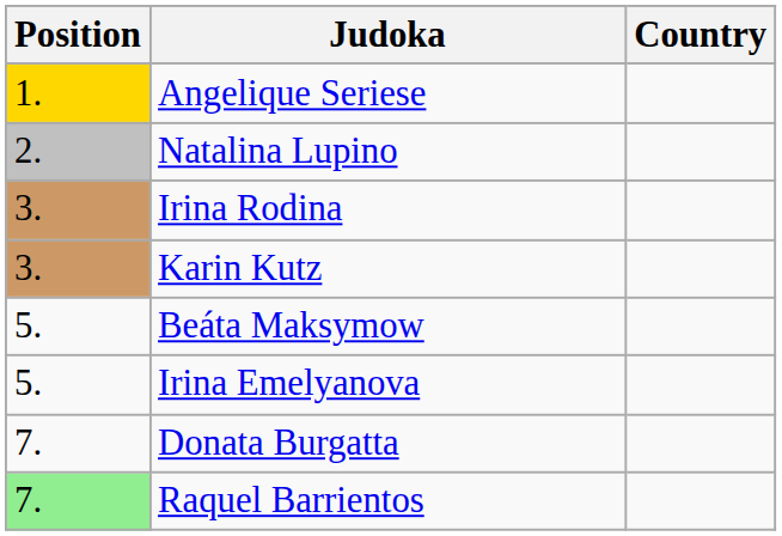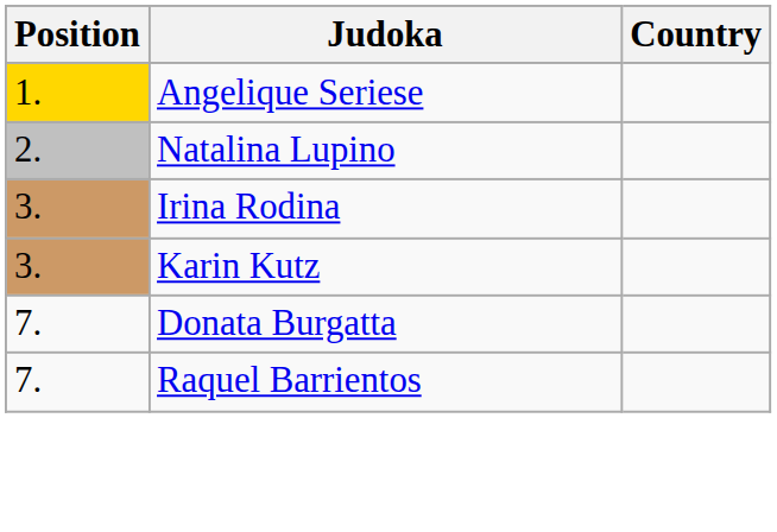 <table class=wikitable>
 <tr>
 <th width=10>Position</th>
 <th width=200>Judoka</th>
 <th width=10>Country</th>
 </tr>
 <tr>
 <td bgcolor=gold>1.</td>
 <td><a href='#'>Angelique Seriese</a></td>
 <td></td>
 </tr>
 <tr>
 <td bgcolor=silver>2.</td>
 <td><a href='#'>Natalina Lupino</a></td>
 <td></td>
 </tr>
 <tr>
 <td bgcolor=CC9966>3.</td>
 <td><a href='#'>Irina Rodina</a></td>
 <td></td>
 </tr>
 <tr>
 <td bgcolor=CC9966>3.</td>
 <td><a href='#'>Karin Kutz</a></td>
 <td></td>
 </tr>
 <tr>
-<td>5.</td>
-<td><a href='#'>Beáta Maksymow</a></td>
-<td></td>
-</tr>
-<tr>
-<td>5.</td>
-<td><a href='#'>Irina Emelyanova</a></td>
-<td></td>
-</tr>
-<tr>
 <td>7.</td>
 <td><a href='#'>Donata Burgatta</a></td>
 <td></td>
 </tr>
 <tr>
-<td style="background: lightgreen;">7.</td>
+<td>7.</td>
 <td><a href='#'>Raquel Barrientos</a></td>
 <td></td>
 </tr>
 </table>
